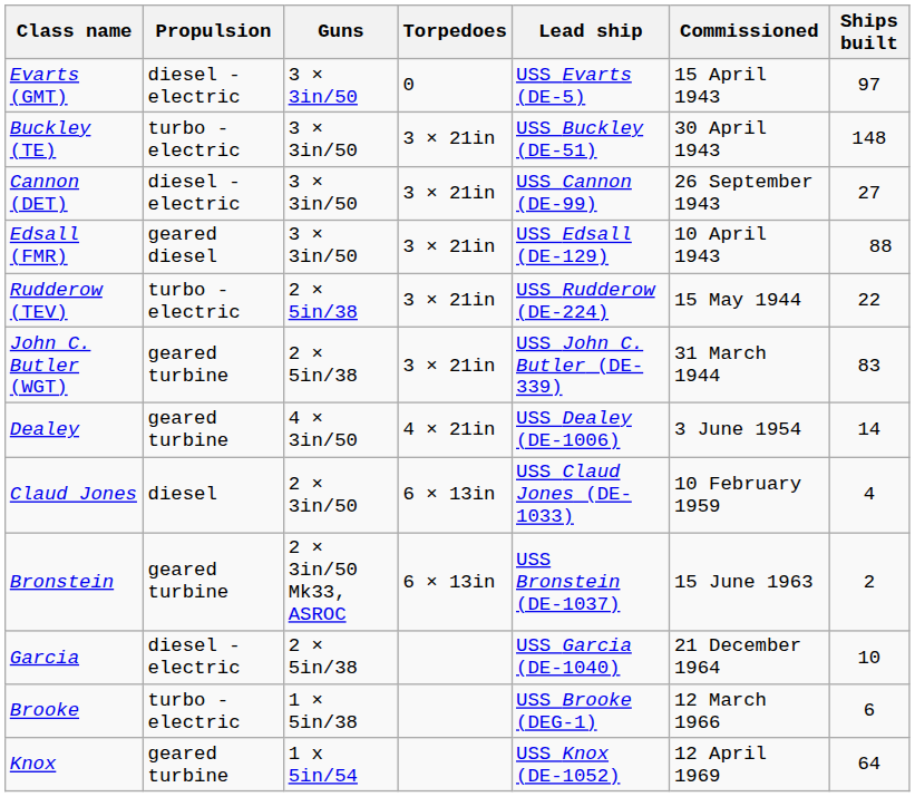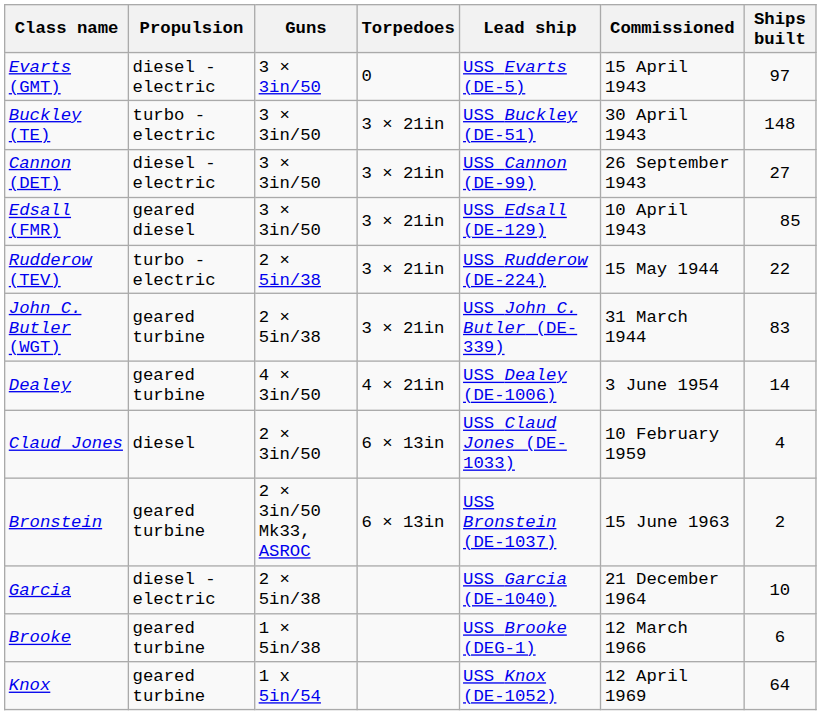 <table class="wikitable">
 <tr>
 <th>Class name</th>
 <th>Propulsion</th>
 <th>Guns</th>
 <th>Torpedoes</th>
 <th>Lead ship</th>
 <th>Commissioned</th>
 <th>Ships built</th>
 </tr>
 <tr>
 <td><a href='#'><em>Evarts</em> (GMT)</a></td>
 <td>diesel - electric</td>
 <td>3 × <a href='#'>3in/50</a></td>
 <td>0</td>
 <td><a href='#'>USS <em>Evarts</em> (DE-5)</a></td>
 <td>15 April 1943</td>
 <td align=center>97</td>
 </tr>
 <tr>
 <td><a href='#'><em>Buckley</em> (TE)</a></td>
 <td>turbo - electric</td>
 <td>3 × 3in/50</td>
 <td>3 × 21in</td>
 <td><a href='#'>USS <em>Buckley</em> (DE-51)</a></td>
 <td>30 April 1943</td>
 <td align=center>148</td>
 </tr>
 <tr>
 <td><a href='#'><em>Cannon</em> (DET)</a></td>
 <td>diesel - electric</td>
 <td>3 × 3in/50</td>
 <td>3 × 21in</td>
 <td><a href='#'>USS <em>Cannon</em> (DE-99)</a></td>
 <td>26 September 1943</td>
 <td align=center>27</td>
 </tr>
 <tr>
 <td><a href='#'><em>Edsall</em> (FMR)</a></td>
 <td>geared diesel</td>
 <td>3 × 3in/50</td>
 <td>3 × 21in</td>
 <td><a href='#'>USS <em>Edsall</em> (DE-129)</a></td>
 <td>10 April 1943</td>
-<td align=center>  88</td>
+<td align=center>  85</td>
 </tr>
 <tr>
 <td><a href='#'><em>Rudderow</em> (TEV)</a></td>
 <td>turbo - electric</td>
 <td>2 × <a href='#'>5in/38</a></td>
 <td>3 × 21in</td>
 <td><a href='#'>USS <em>Rudderow</em> (DE-224)</a></td>
 <td>15 May 1944</td>
 <td align=center>22</td>
 </tr>
 <tr>
 <td><a href='#'><em>John C. Butler</em> (WGT)</a></td>
 <td>geared turbine</td>
 <td>2 × 5in/38</td>
 <td>3 × 21in</td>
 <td><a href='#'>USS <em>John C. Butler</em> (DE-339)</a>  </td>
 <td>31 March 1944</td>
 <td align=center>83</td>
 </tr>
 <tr>
 <td><a href='#'><em>Dealey</em></a></td>
 <td>geared turbine</td>
 <td>4 × 3in/50</td>
 <td>4 × 21in</td>
 <td><a href='#'>USS <em>Dealey</em> (DE-1006)</a></td>
 <td>3 June 1954</td>
 <td align=center>14</td>
 </tr>
 <tr>
 <td><a href='#'><em>Claud Jones</em></a></td>
 <td>diesel</td>
 <td>2 × 3in/50</td>
 <td>6 × 13in</td>
 <td><a href='#'>USS <em>Claud Jones</em> (DE-1033)</a></td>
 <td>10 February 1959</td>
 <td align=center>4</td>
 </tr>
 <tr>
 <td><a href='#'><em>Bronstein</em></a></td>
 <td>geared turbine</td>
 <td>2 × 3in/50 Mk33, <a href='#'>ASROC</a></td>
 <td>6 × 13in</td>
 <td><a href='#'>USS <em>Bronstein</em> (DE-1037)</a></td>
 <td>15 June 1963</td>
 <td align=center>2</td>
 </tr>
 <tr>
 <td><a href='#'><em>Garcia</em></a></td>
 <td>diesel - electric</td>
 <td>2 × 5in/38</td>
 <td></td>
 <td><a href='#'>USS <em>Garcia</em> (DE-1040)</a></td>
 <td>21 December 1964</td>
 <td align=center>10</td>
 </tr>
 <tr>
 <td><a href='#'><em>Brooke</em></a></td>
-<td>turbo - electric</td>
+<td>geared turbine</td>
 <td>1 × 5in/38</td>
 <td></td>
 <td><a href='#'>USS <em>Brooke</em> (DEG-1)</a></td>
 <td>12 March 1966</td>
 <td align=center>6</td>
 </tr>
 <tr>
 <td><a href='#'><em>Knox</em></a></td>
 <td>geared turbine</td>
 <td>1 x <a href='#'>5in/54</a></td>
 <td></td>
 <td><a href='#'>USS <em>Knox</em> (DE-1052)</a></td>
 <td>12 April 1969</td>
 <td align=center>64</td>
 </tr>
 </table>
